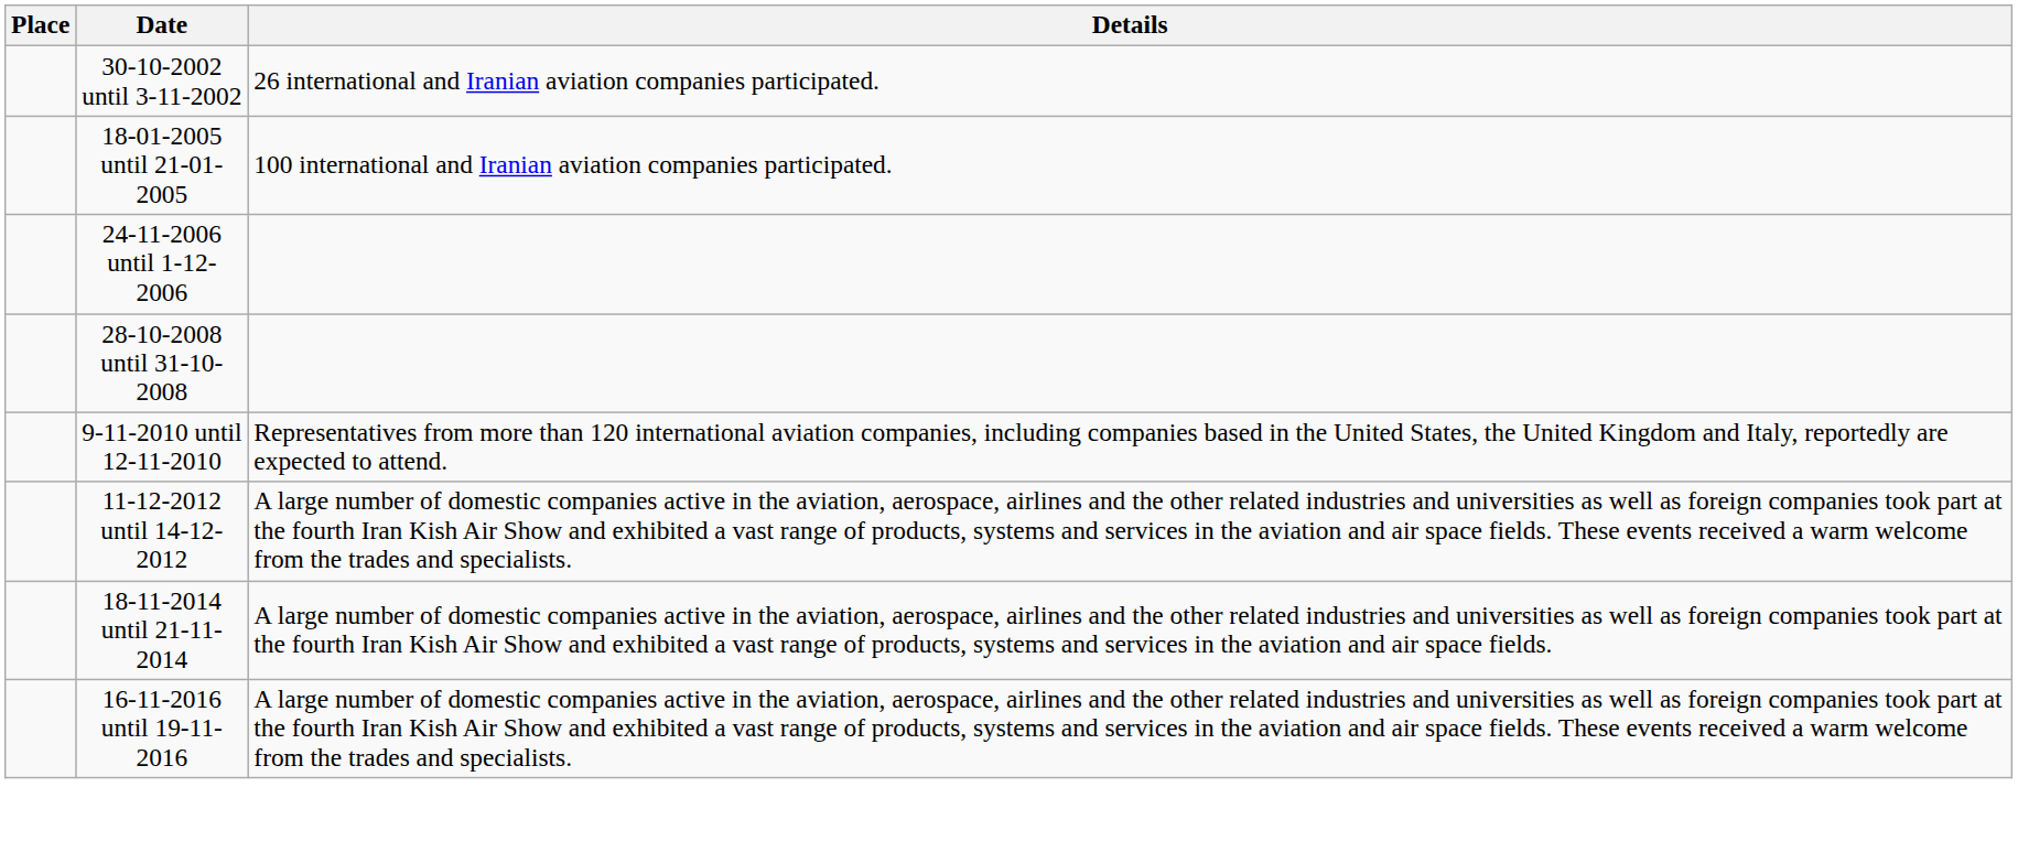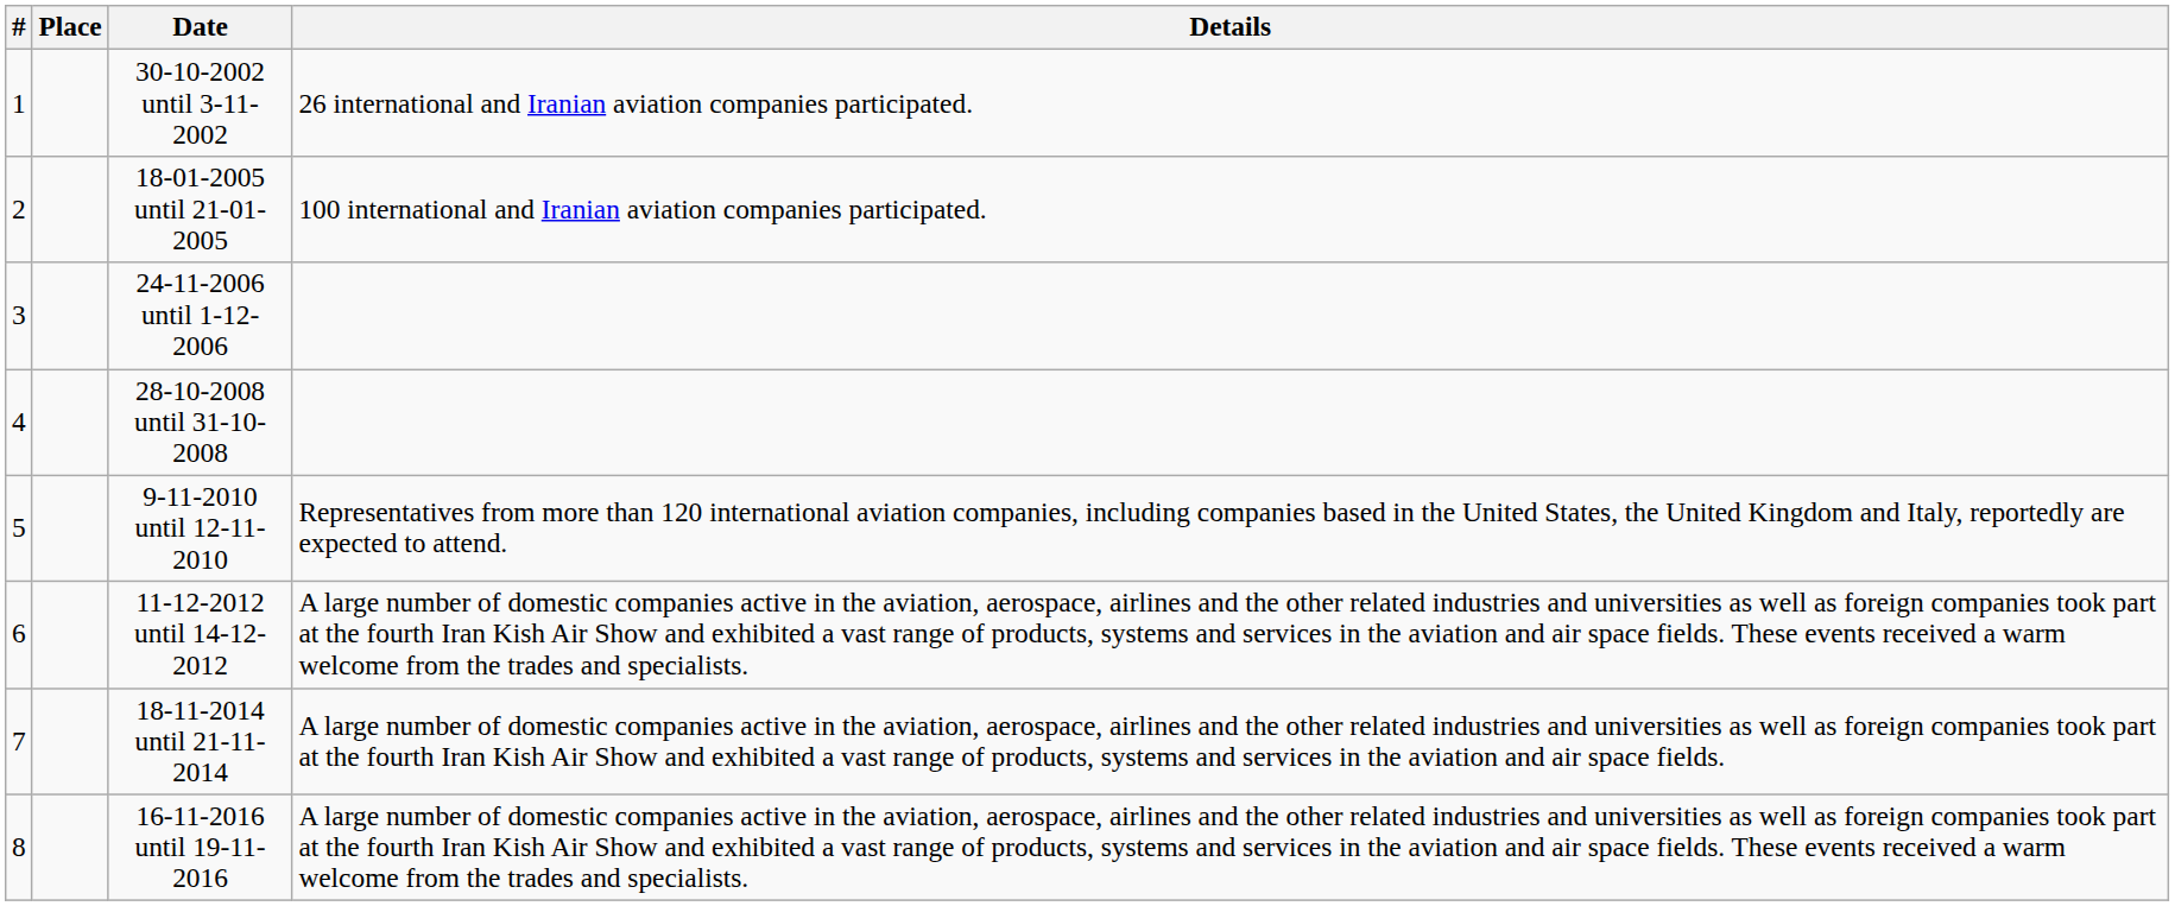 <table class="wikitable">
 <tr>
+<th>#</th>
 <th>Place</th>
 <th>Date</th>
 <th>Details</th>
 </tr>
 <tr>
+<td>1</td>
 <td></td>
 <td style="text-align: center;">30-10-2002 until 3-11-2002</td>
 <td>26 international and <a href='#'>Iranian</a> aviation companies participated.</td>
 </tr>
 <tr>
+<td>2</td>
 <td></td>
 <td style="text-align: center;">18-01-2005 until 21-01-2005</td>
 <td>100 international and <a href='#'>Iranian</a> aviation companies participated.</td>
 </tr>
 <tr>
+<td>3</td>
 <td></td>
 <td style="text-align: center;">24-11-2006 until 1-12-2006</td>
 <td></td>
 </tr>
 <tr>
+<td>4</td>
 <td></td>
 <td style="text-align: center;">28-10-2008 until 31-10-2008</td>
 <td></td>
 </tr>
 <tr>
+<td>5</td>
 <td></td>
 <td style="text-align: center;">9-11-2010 until 12-11-2010</td>
 <td>Representatives from more than 120 international aviation companies, including companies based in the United States, the United Kingdom and Italy, reportedly are expected to attend.</td>
 </tr>
 <tr>
+<td>6</td>
 <td></td>
 <td style="text-align: center;">11-12-2012 until 14-12-2012</td>
 <td>A large number of domestic companies active in the aviation, aerospace, airlines and the other related industries and universities as well as foreign companies took part at the fourth Iran Kish Air Show and exhibited a vast range of products, systems and services in the aviation and air space fields. These events received a warm welcome from the trades and specialists.</td>
 </tr>
 <tr>
+<td>7</td>
 <td></td>
 <td style="text-align: center;">18-11-2014 until 21-11-2014</td>
 <td>A large number of domestic companies active in the aviation, aerospace, airlines and the other related industries and universities as well as foreign companies took part at the fourth Iran Kish Air Show and exhibited a vast range of products, systems and services in the aviation and air space fields.</td>
 </tr>
 <tr>
+<td>8</td>
 <td></td>
 <td style="text-align: center;">16-11-2016 until 19-11-2016</td>
 <td>A large number of domestic companies active in the aviation, aerospace, airlines and the other related industries and universities as well as foreign companies took part at the fourth Iran Kish Air Show and exhibited a vast range of products, systems and services in the aviation and air space fields. These events received a warm welcome from the trades and specialists.</td>
 </tr>
 </table>
